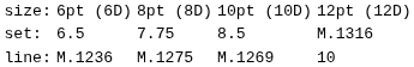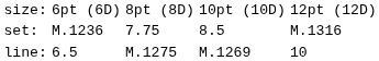 <table style="margin-left:40px;">
 <tr>
 <td>size:</td>
 <td>6pt (6D)</td>
 <td>8pt (8D)</td>
 <td>10pt (10D)</td>
 <td>12pt (12D)</td>
 </tr>
 <tr>
 <td>set:</td>
-<td>6.5</td>
+<td>M.1236</td>
 <td>7.75</td>
 <td>8.5</td>
 <td>M.1316</td>
 </tr>
 <tr>
 <td>line:</td>
-<td>M.1236</td>
+<td>6.5</td>
 <td>M.1275</td>
 <td>M.1269</td>
 <td>10</td>
 </tr>
 </table>
